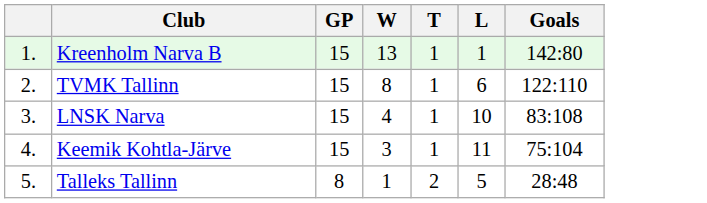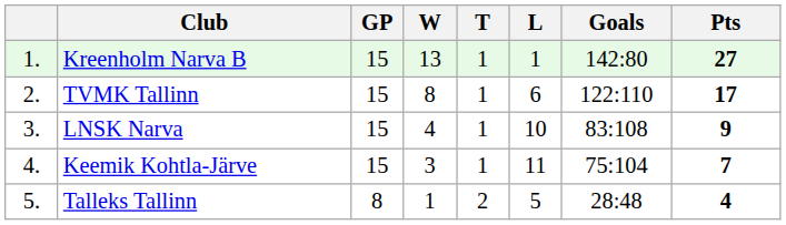 <table class="wikitable">
 <tr>
 <th width="30"></th>
 <th width="200">Club</th>
 <th width="30">GP</th>
 <th width="30">W</th>
 <th width="30">T</th>
 <th width="30">L</th>
 <th width="70">Goals</th>
+<th width="70">Pts</th>
 </tr>
 <tr bgcolor="#e6fae6" align="center">
 <td>1.</td>
 <td align="left"><a href='#'>Kreenholm Narva B</a></td>
 <td>15</td>
 <td>13</td>
 <td>1</td>
 <td>1</td>
 <td>142:80</td>
+<td><strong>27</strong></td>
 </tr>
 <tr bgcolor="#FFFFFF" align="center">
 <td>2.</td>
 <td align="left"><a href='#'>TVMK Tallinn</a></td>
 <td>15</td>
 <td>8</td>
 <td>1</td>
 <td>6</td>
 <td>122:110</td>
+<td><strong>17</strong></td>
 </tr>
 <tr bgcolor="#FFFFFF" align="center">
 <td>3.</td>
 <td align="left"><a href='#'>LNSK Narva</a></td>
 <td>15</td>
 <td>4</td>
 <td>1</td>
 <td>10</td>
 <td>83:108</td>
+<td><strong>9</strong></td>
 </tr>
 <tr bgcolor="#FFFFFF" align="center">
 <td>4.</td>
 <td align="left"><a href='#'>Keemik Kohtla-Järve</a></td>
 <td>15</td>
 <td>3</td>
 <td>1</td>
 <td>11</td>
 <td>75:104</td>
+<td><strong>7</strong></td>
 </tr>
 <tr bgcolor="#FFFFFF" align="center">
 <td>5.</td>
 <td align="left"><a href='#'>Talleks Tallinn</a></td>
 <td>8</td>
 <td>1</td>
 <td>2</td>
 <td>5</td>
 <td>28:48</td>
+<td><strong>4</strong></td>
 </tr>
 </table>
